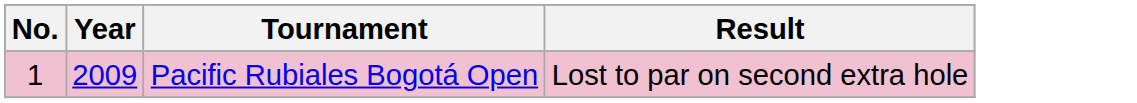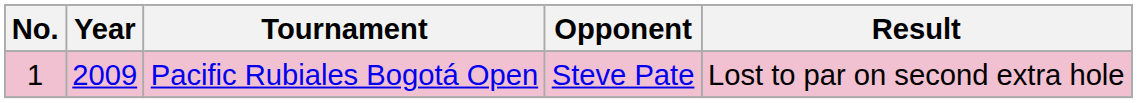 <table class="wikitable" style="font-size:95%;">
 <tr>
 <th>No.</th>
 <th>Year</th>
 <th>Tournament</th>
+<th>Opponent</th>
 <th>Result</th>
 </tr>
 <tr style="background:#F2C1D1;">
 <td align=center>1</td>
 <td><a href='#'>2009</a></td>
 <td><a href='#'>Pacific Rubiales Bogotá Open</a></td>
+<td> <a href='#'>Steve Pate</a></td>
 <td>Lost to par on second extra hole</td>
 </tr>
 </table>
